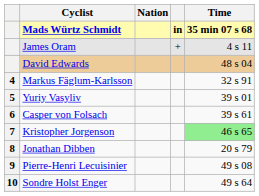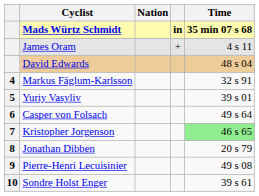 <table class="wikitable">
 <tr>
 <th scope=col></th>
 <th scope=col>Cyclist</th>
 <th scope=col>Nation</th>
 <th scope=col></th>
 <th scope=col>Time</th>
 </tr>
 <tr bgcolor=fffcaf>
 <th scope=row></th>
 <td><strong><a href='#'>Mads Würtz Schmidt</a> </strong></td>
 <td><strong></strong></td>
 <td><strong>in</strong></td>
 <td><strong>35 min 07 s 68</strong></td>
 </tr>
 <tr bgcolor=e5e5e5>
 <th scope=row></th>
 <td><a href='#'>James Oram</a></td>
 <td></td>
 <td align=center>+</td>
 <td align=right>4 s 11</td>
 </tr>
 <tr bgcolor=eecc99>
 <th scope=row></th>
 <td><a href='#'>David Edwards</a></td>
 <td></td>
 <td></td>
 <td align=right>48 s 04</td>
 </tr>
 <tr>
 <th scope=row>4</th>
 <td><a href='#'>Markus Fäglum-Karlsson</a></td>
 <td></td>
 <td></td>
 <td align=right>32 s 91</td>
 </tr>
 <tr>
 <th scope=row>5</th>
 <td><a href='#'>Yuriy Vasyliv</a></td>
 <td></td>
 <td></td>
 <td align=right>39 s 01</td>
 </tr>
 <tr>
 <th scope=row>6</th>
 <td><a href='#'>Casper von Folsach</a></td>
 <td></td>
 <td></td>
-<td align=right>39 s 61</td>
+<td align=right>49 s 64</td>
 </tr>
 <tr>
 <th scope=row>7</th>
 <td><a href='#'>Kristopher Jorgenson</a></td>
 <td></td>
 <td></td>
 <td align=right style="background: lightgreen;">46 s 65</td>
 </tr>
 <tr>
 <th scope=row>8</th>
 <td><a href='#'>Jonathan Dibben</a></td>
 <td></td>
 <td></td>
 <td align=right>20 s 79</td>
 </tr>
 <tr>
 <th scope=row>9</th>
 <td><a href='#'>Pierre-Henri Lecuisinier</a></td>
 <td></td>
 <td></td>
 <td align=right>49 s 08</td>
 </tr>
 <tr>
 <th scope=row>10</th>
 <td><a href='#'>Sondre Holst Enger</a></td>
 <td></td>
 <td></td>
-<td align=right>49 s 64</td>
+<td align=right>39 s 61</td>
 </tr>
 </table>
